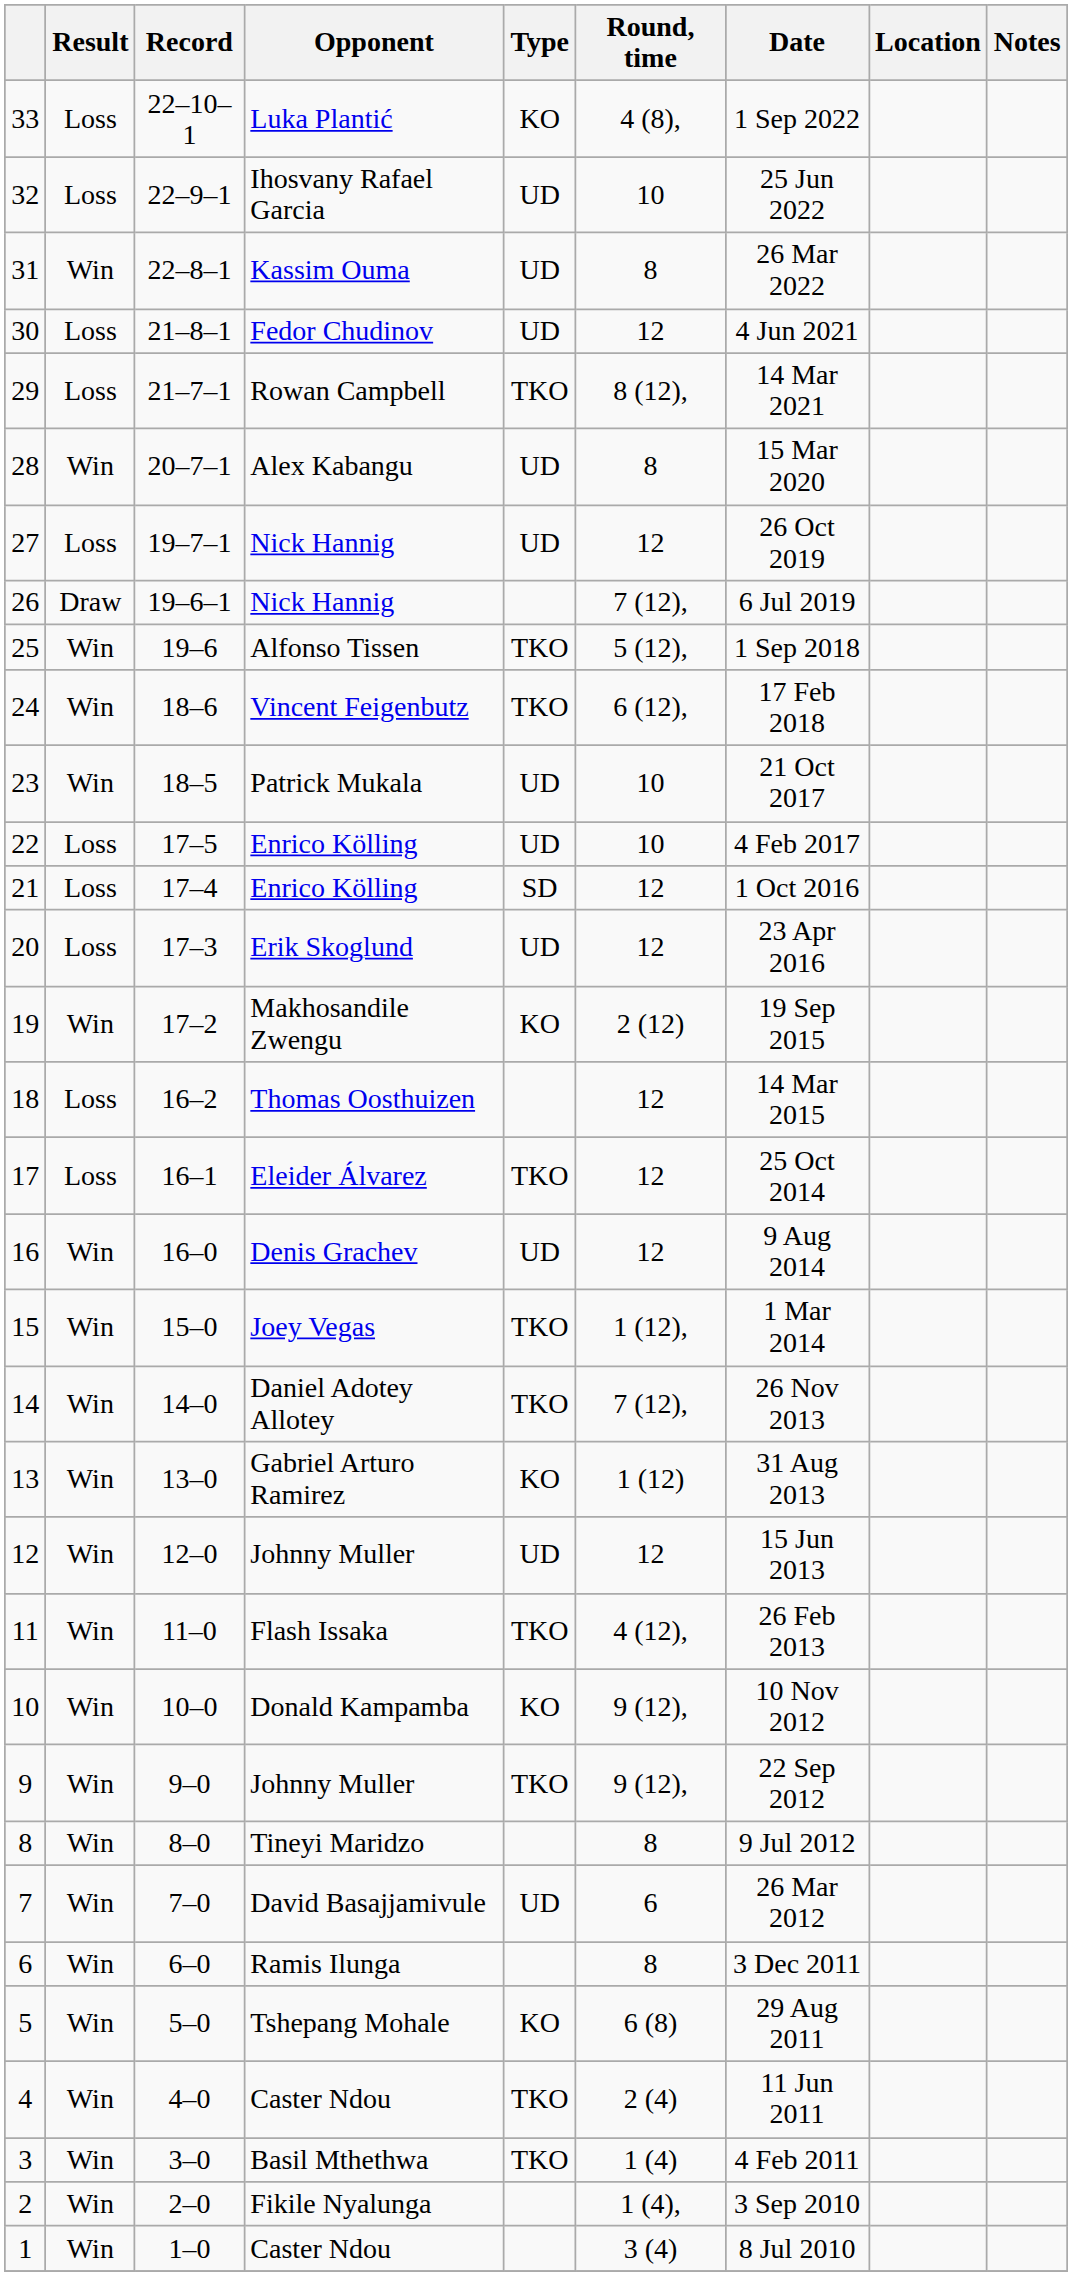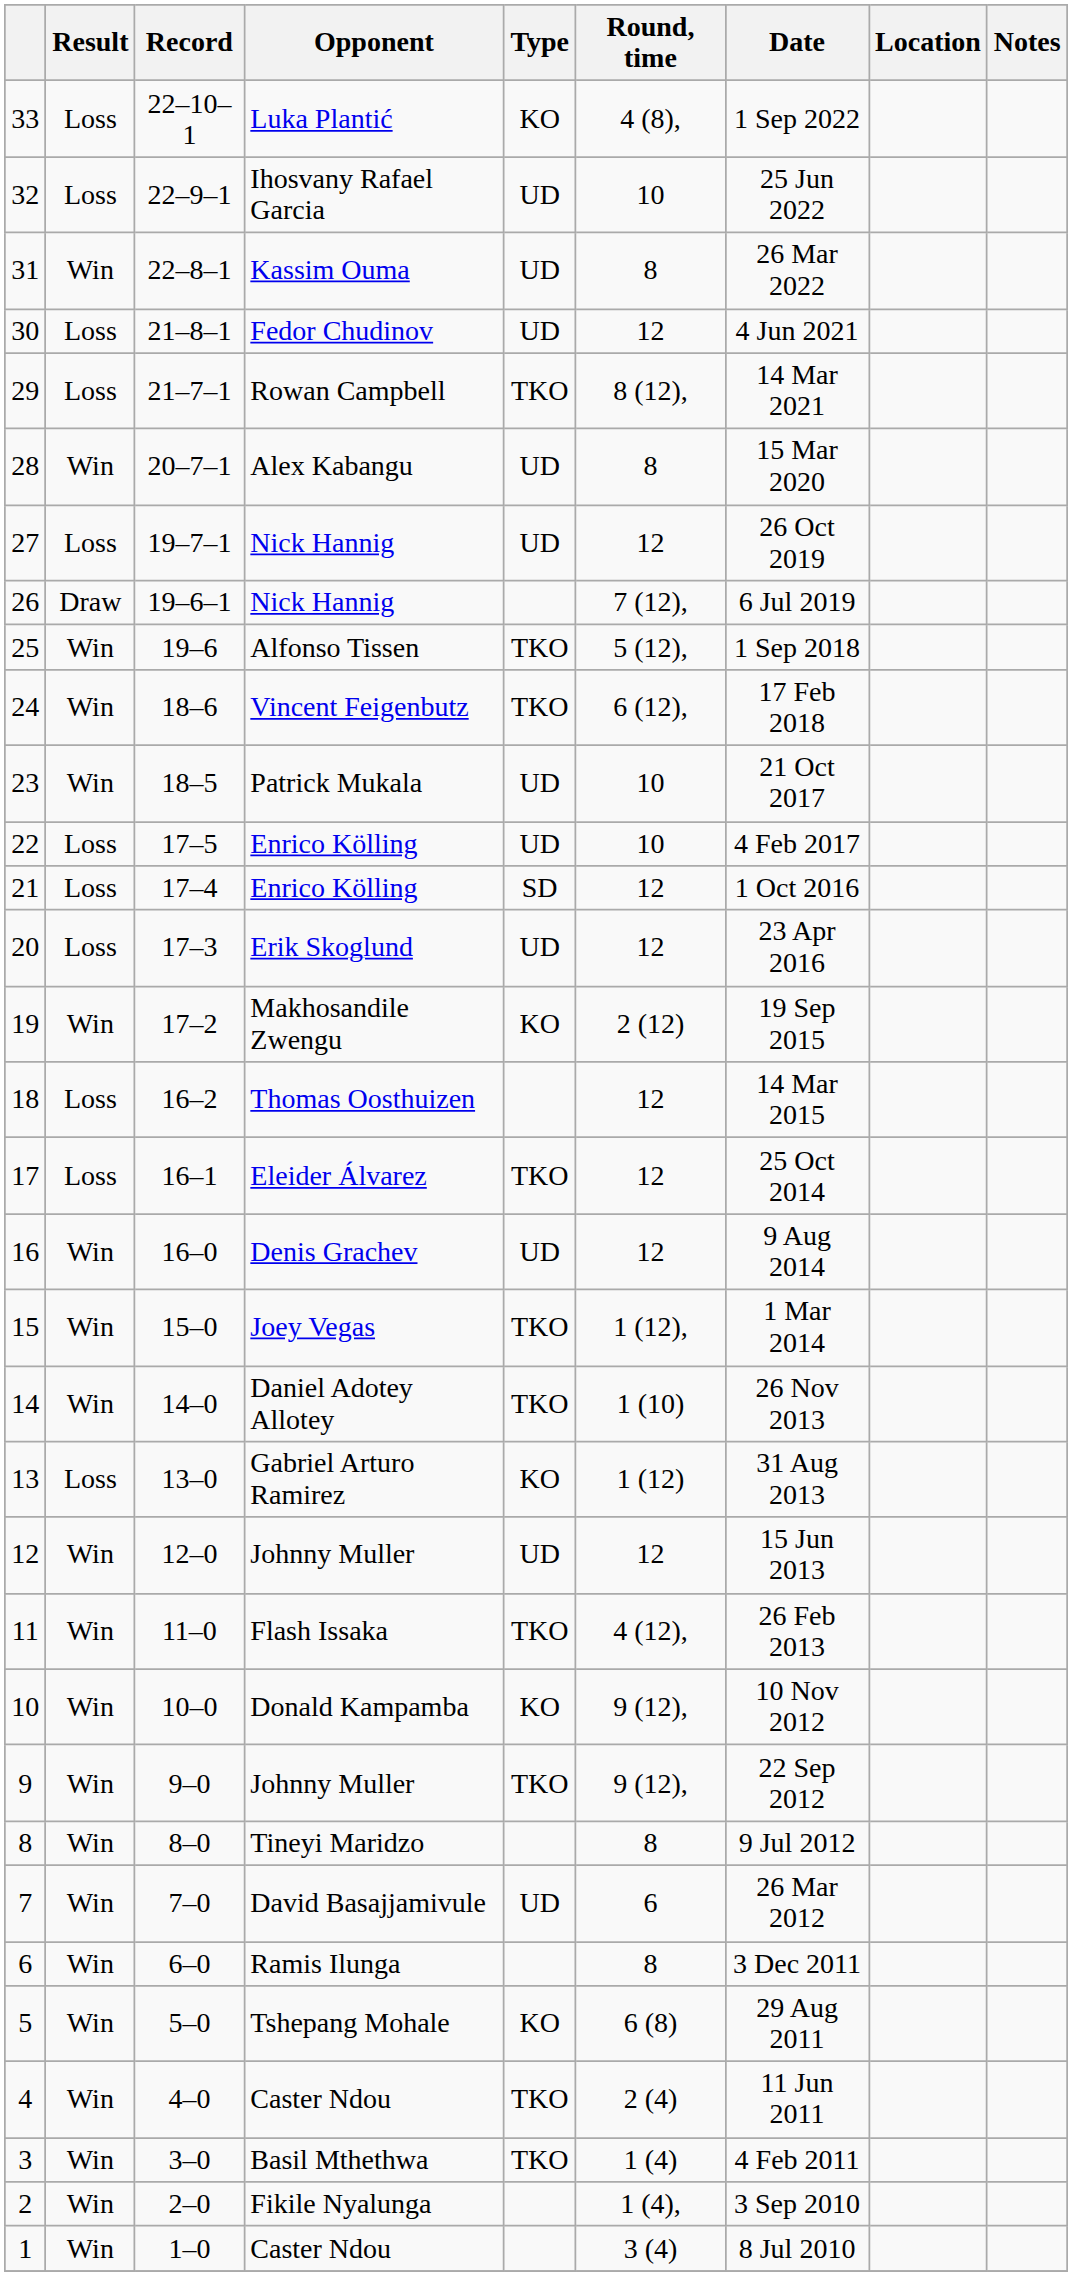 <table class="wikitable" style="text-align:center">
 <tr>
 <th></th>
 <th>Result</th>
 <th>Record</th>
 <th>Opponent</th>
 <th>Type</th>
 <th>Round, time</th>
 <th>Date</th>
 <th>Location</th>
 <th>Notes</th>
 </tr>
 <tr>
 <td>33</td>
 <td>Loss</td>
 <td>22–10–1</td>
 <td style="text-align:left;"> <a href='#'>Luka Plantić</a></td>
 <td>KO</td>
 <td>4 (8), </td>
 <td>1 Sep 2022</td>
 <td style="text-align:left;"></td>
 <td></td>
 </tr>
 <tr>
 <td>32</td>
 <td>Loss</td>
 <td>22–9–1</td>
 <td style="text-align:left;"> Ihosvany Rafael Garcia</td>
 <td>UD</td>
 <td>10</td>
 <td>25 Jun 2022</td>
 <td style="text-align:left;"></td>
 <td></td>
 </tr>
 <tr>
 <td>31</td>
 <td>Win</td>
 <td>22–8–1</td>
 <td style="text-align:left;"> <a href='#'>Kassim Ouma</a></td>
 <td>UD</td>
 <td>8</td>
 <td>26 Mar 2022</td>
 <td style="text-align:left;"></td>
 <td></td>
 </tr>
 <tr>
 <td>30</td>
 <td>Loss</td>
 <td>21–8–1</td>
 <td style="text-align:left;"> <a href='#'>Fedor Chudinov</a></td>
 <td>UD</td>
 <td>12</td>
 <td>4 Jun 2021</td>
 <td style="text-align:left;"></td>
 <td style="text-align:left;"></td>
 </tr>
 <tr>
 <td>29</td>
 <td>Loss</td>
 <td>21–7–1</td>
 <td style="text-align:left;"> Rowan Campbell</td>
 <td>TKO</td>
 <td>8 (12), </td>
 <td>14 Mar 2021</td>
 <td style="text-align:left;"></td>
 <td style="text-align:left;"></td>
 </tr>
 <tr>
 <td>28</td>
 <td>Win</td>
 <td>20–7–1</td>
 <td style="text-align:left;"> Alex Kabangu</td>
 <td>UD</td>
 <td>8</td>
 <td>15 Mar 2020</td>
 <td style="text-align:left;"></td>
 <td></td>
 </tr>
 <tr>
 <td>27</td>
 <td>Loss</td>
 <td>19–7–1</td>
 <td style="text-align:left;"> <a href='#'>Nick Hannig</a></td>
 <td>UD</td>
 <td>12</td>
 <td>26 Oct 2019</td>
 <td style="text-align:left;"></td>
 <td style="text-align:left;"></td>
 </tr>
 <tr>
 <td>26</td>
 <td>Draw</td>
 <td>19–6–1</td>
 <td style="text-align:left;"> <a href='#'>Nick Hannig</a></td>
 <td></td>
 <td>7 (12), </td>
 <td>6 Jul 2019</td>
 <td style="text-align:left;"></td>
 <td style="text-align:left;"></td>
 </tr>
 <tr>
 <td>25</td>
 <td>Win</td>
 <td>19–6</td>
 <td style="text-align:left;"> Alfonso Tissen</td>
 <td>TKO</td>
 <td>5 (12), </td>
 <td>1 Sep 2018</td>
 <td style="text-align:left;"></td>
 <td style="text-align:left;"></td>
 </tr>
 <tr>
 <td>24</td>
 <td>Win</td>
 <td>18–6</td>
 <td style="text-align:left;"> <a href='#'>Vincent Feigenbutz</a></td>
 <td>TKO</td>
 <td>6 (12), </td>
 <td>17 Feb 2018</td>
 <td style="text-align:left;"></td>
 <td style="text-align:left;"></td>
 </tr>
 <tr>
 <td>23</td>
 <td>Win</td>
 <td>18–5</td>
 <td style="text-align:left;"> Patrick Mukala</td>
 <td>UD</td>
 <td>10</td>
 <td>21 Oct 2017</td>
 <td style="text-align:left;"></td>
 <td></td>
 </tr>
 <tr>
 <td>22</td>
 <td>Loss</td>
 <td>17–5</td>
 <td style="text-align:left;"> <a href='#'>Enrico Kölling</a></td>
 <td>UD</td>
 <td>10</td>
 <td>4 Feb 2017</td>
 <td style="text-align:left;"></td>
 <td></td>
 </tr>
 <tr>
 <td>21</td>
 <td>Loss</td>
 <td>17–4</td>
 <td style="text-align:left;"> <a href='#'>Enrico Kölling</a></td>
 <td>SD</td>
 <td>12</td>
 <td>1 Oct 2016</td>
 <td style="text-align:left;"></td>
 <td style="text-align:left;"></td>
 </tr>
 <tr>
 <td>20</td>
 <td>Loss</td>
 <td>17–3</td>
 <td style="text-align:left;"> <a href='#'>Erik Skoglund</a></td>
 <td>UD</td>
 <td>12</td>
 <td>23 Apr 2016</td>
 <td style="text-align:left;"></td>
 <td style="text-align:left;"></td>
 </tr>
 <tr>
 <td>19</td>
 <td>Win</td>
 <td>17–2</td>
 <td style="text-align:left;"> Makhosandile Zwengu</td>
 <td>KO</td>
 <td>2 (12)</td>
 <td>19 Sep 2015</td>
 <td style="text-align:left;"></td>
 <td style="text-align:left;"></td>
 </tr>
 <tr>
 <td>18</td>
 <td>Loss</td>
 <td>16–2</td>
 <td style="text-align:left;"> <a href='#'>Thomas Oosthuizen</a></td>
 <td></td>
 <td>12</td>
 <td>14 Mar 2015</td>
 <td style="text-align:left;"></td>
 <td style="text-align:left;"></td>
 </tr>
 <tr>
 <td>17</td>
 <td>Loss</td>
 <td>16–1</td>
 <td style="text-align:left;"> <a href='#'>Eleider Álvarez</a></td>
 <td>TKO</td>
 <td>12</td>
 <td>25 Oct 2014</td>
 <td style="text-align:left;"></td>
 <td style="text-align:left;"></td>
 </tr>
 <tr>
 <td>16</td>
 <td>Win</td>
 <td>16–0</td>
 <td style="text-align:left;"> <a href='#'>Denis Grachev</a></td>
 <td>UD</td>
 <td>12</td>
 <td>9 Aug 2014</td>
 <td style="text-align:left;"></td>
 <td style="text-align:left;"></td>
 </tr>
 <tr>
 <td>15</td>
 <td>Win</td>
 <td>15–0</td>
 <td style="text-align:left;"> <a href='#'>Joey Vegas</a></td>
 <td>TKO</td>
 <td>1 (12), </td>
 <td>1 Mar 2014</td>
 <td style="text-align:left;"></td>
 <td style="text-align:left;"></td>
 </tr>
 <tr>
 <td>14</td>
 <td>Win</td>
 <td>14–0</td>
 <td style="text-align:left;"> Daniel Adotey Allotey</td>
 <td>TKO</td>
-<td>7 (12), </td>
+<td>1 (10)</td>
 <td>26 Nov 2013</td>
 <td style="text-align:left;"></td>
 <td></td>
 </tr>
 <tr>
 <td>13</td>
-<td>Win</td>
+<td>Loss</td>
 <td>13–0</td>
 <td style="text-align:left;"> Gabriel Arturo Ramirez</td>
 <td>KO</td>
 <td>1 (12)</td>
 <td>31 Aug 2013</td>
 <td style="text-align:left;"></td>
 <td style="text-align:left;"></td>
 </tr>
 <tr>
 <td>12</td>
 <td>Win</td>
 <td>12–0</td>
 <td style="text-align:left;"> Johnny Muller</td>
 <td>UD</td>
 <td>12</td>
 <td>15 Jun 2013</td>
 <td style="text-align:left;"></td>
 <td style="text-align:left;"></td>
 </tr>
 <tr>
 <td>11</td>
 <td>Win</td>
 <td>11–0</td>
 <td style="text-align:left;"> Flash Issaka</td>
 <td>TKO</td>
 <td>4 (12), </td>
 <td>26 Feb 2013</td>
 <td style="text-align:left;"></td>
 <td style="text-align:left;"></td>
 </tr>
 <tr>
 <td>10</td>
 <td>Win</td>
 <td>10–0</td>
 <td style="text-align:left;"> Donald Kampamba</td>
 <td>KO</td>
 <td>9 (12), </td>
 <td>10 Nov 2012</td>
 <td style="text-align:left;"></td>
 <td style="text-align:left;"></td>
 </tr>
 <tr>
 <td>9</td>
 <td>Win</td>
 <td>9–0</td>
 <td style="text-align:left;"> Johnny Muller</td>
 <td>TKO</td>
 <td>9 (12), </td>
 <td>22 Sep 2012</td>
 <td style="text-align:left;"></td>
 <td style="text-align:left;"></td>
 </tr>
 <tr>
 <td>8</td>
 <td>Win</td>
 <td>8–0</td>
 <td style="text-align:left;"> Tineyi Maridzo</td>
 <td></td>
 <td>8</td>
 <td>9 Jul 2012</td>
 <td style="text-align:left;"></td>
 <td></td>
 </tr>
 <tr>
 <td>7</td>
 <td>Win</td>
 <td>7–0</td>
 <td style="text-align:left;"> David Basajjamivule</td>
 <td>UD</td>
 <td>6</td>
 <td>26 Mar 2012</td>
 <td style="text-align:left;"></td>
 <td></td>
 </tr>
 <tr>
 <td>6</td>
 <td>Win</td>
 <td>6–0</td>
 <td style="text-align:left;"> Ramis Ilunga</td>
 <td></td>
 <td>8</td>
 <td>3 Dec 2011</td>
 <td style="text-align:left;"></td>
 <td></td>
 </tr>
 <tr>
 <td>5</td>
 <td>Win</td>
 <td>5–0</td>
 <td style="text-align:left;"> Tshepang Mohale</td>
 <td>KO</td>
 <td>6 (8)</td>
 <td>29 Aug 2011</td>
 <td style="text-align:left;"></td>
 <td></td>
 </tr>
 <tr>
 <td>4</td>
 <td>Win</td>
 <td>4–0</td>
 <td style="text-align:left;"> Caster Ndou</td>
 <td>TKO</td>
 <td>2 (4)</td>
 <td>11 Jun 2011</td>
 <td style="text-align:left;"></td>
 <td></td>
 </tr>
 <tr>
 <td>3</td>
 <td>Win</td>
 <td>3–0</td>
 <td style="text-align:left;"> Basil Mthethwa</td>
 <td>TKO</td>
 <td>1 (4)</td>
 <td>4 Feb 2011</td>
 <td style="text-align:left;"></td>
 <td></td>
 </tr>
 <tr>
 <td>2</td>
 <td>Win</td>
 <td>2–0</td>
 <td style="text-align:left;"> Fikile Nyalunga</td>
 <td></td>
 <td>1 (4), </td>
 <td>3 Sep 2010</td>
 <td style="text-align:left;"></td>
 <td></td>
 </tr>
 <tr>
 <td>1</td>
 <td>Win</td>
 <td>1–0</td>
 <td style="text-align:left;"> Caster Ndou</td>
 <td></td>
 <td>3 (4)</td>
 <td>8 Jul 2010</td>
 <td style="text-align:left;"></td>
 <td></td>
 </tr>
 <tr>
 </tr>
 </table>
